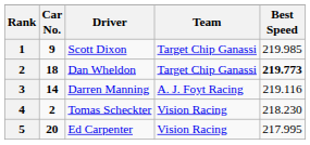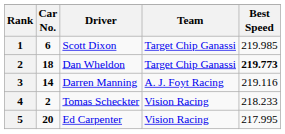 <table class="wikitable" style="font-size:95%;">
 <tr>
 </tr>
 <tr>
 <th>Rank</th>
 <th>Car<br>No.</th>
 <th>Driver</th>
 <th>Team</th>
 <th>Best<br>Speed</th>
 </tr>
 <tr>
 <th>1</th>
-<td style="text-align:center"><strong>9</strong></td>
+<td style="text-align:center"><strong>6</strong></td>
 <td> <a href='#'>Scott Dixon</a></td>
 <td><a href='#'>Target Chip Ganassi</a></td>
 <td align=center>219.985</td>
 </tr>
 <tr>
 <th>2</th>
 <td style="text-align:center"><strong>18</strong></td>
 <td> <a href='#'>Dan Wheldon</a></td>
 <td><a href='#'>Target Chip Ganassi</a></td>
 <td align=center><strong>219.773</strong></td>
 </tr>
 <tr>
 <th>3</th>
 <td style="text-align:center"><strong>14</strong></td>
 <td> <a href='#'>Darren Manning</a></td>
 <td><a href='#'>A. J. Foyt Racing</a></td>
 <td align=center>219.116</td>
 </tr>
 <tr>
 <th>4</th>
 <td style="text-align:center"><strong>2</strong></td>
 <td> <a href='#'>Tomas Scheckter</a></td>
 <td><a href='#'>Vision Racing</a></td>
-<td align=center>218.230</td>
+<td align=center>218.233</td>
 </tr>
 <tr>
 <th>5</th>
 <td style="text-align:center"><strong>20</strong></td>
 <td> <a href='#'>Ed Carpenter</a></td>
 <td><a href='#'>Vision Racing</a></td>
 <td align=center>217.995</td>
 </tr>
 </table>
